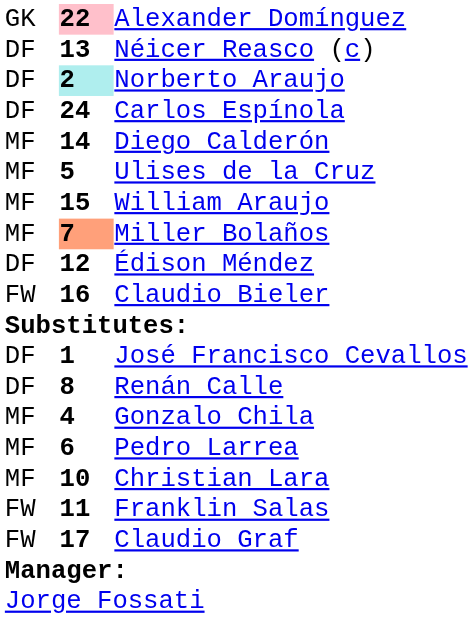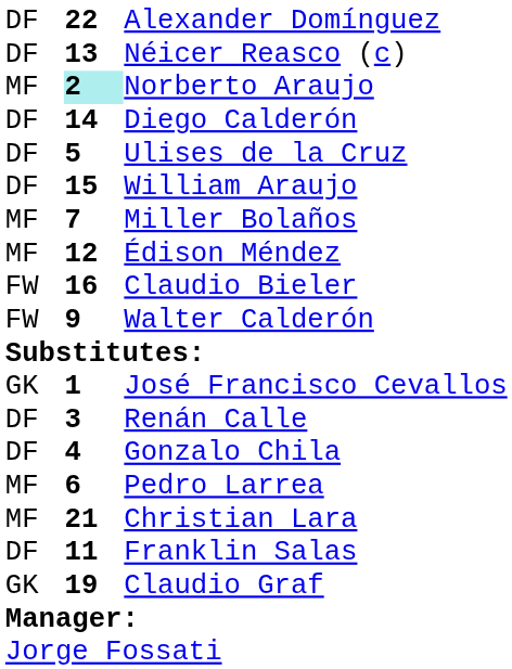 <table style="font-size:90%; margin:0.2em auto;" cellspacing="0" cellpadding="0">
 <tr>
 <th width="25"></th>
 <th width="25"></th>
 </tr>
 <tr>
-<td>GK</td>
-<td style="background: pink;"><strong>22</strong></td>
+<td>DF</td>
+<td><strong>22</strong></td>
 <td> <a href='#'>Alexander Domínguez</a></td>
 </tr>
 <tr>
 <td>DF</td>
 <td><strong>13</strong></td>
 <td> <a href='#'>Néicer Reasco</a> (<a href='#'>c</a>)</td>
 </tr>
 <tr>
-<td>DF</td>
+<td>MF</td>
 <td style="background: paleturquoise;"><strong>2</strong></td>
 <td> <a href='#'>Norberto Araujo</a></td>
 </tr>
 <tr>
 <td>DF</td>
-<td><strong>24</strong></td>
-<td> <a href='#'>Carlos Espínola</a></td>
-<td></td>
-<td></td>
-</tr>
-<tr>
-<td>MF</td>
 <td><strong>14</strong></td>
 <td> <a href='#'>Diego Calderón</a></td>
 </tr>
 <tr>
-<td>MF</td>
+<td>DF</td>
 <td><strong>5</strong></td>
 <td> <a href='#'>Ulises de la Cruz</a></td>
 </tr>
 <tr>
-<td>MF</td>
+<td>DF</td>
 <td><strong>15</strong></td>
 <td> <a href='#'>William Araujo</a></td>
 </tr>
 <tr>
 <td>MF</td>
-<td style="background: lightsalmon;"><strong>7</strong></td>
+<td><strong>7</strong></td>
 <td> <a href='#'>Miller Bolaños</a></td>
 <td></td>
 </tr>
 <tr>
-<td>DF</td>
+<td>MF</td>
 <td><strong>12</strong></td>
 <td> <a href='#'>Édison Méndez</a></td>
 <td></td>
 </tr>
 <tr>
 <td>FW</td>
 <td><strong>16</strong></td>
 <td> <a href='#'>Claudio Bieler</a></td>
 </tr>
 <tr>
+<td>FW</td>
+<td><strong>9</strong></td>
+<td> <a href='#'>Walter Calderón</a></td>
+<td></td>
+<td></td>
+</tr>
+<tr>
 <td colspan=3><strong>Substitutes:</strong></td>
 </tr>
 <tr>
-<td>DF</td>
+<td>GK</td>
 <td><strong>1</strong></td>
 <td> <a href='#'>José Francisco Cevallos</a></td>
 </tr>
 <tr>
 <td>DF</td>
-<td><strong>8</strong></td>
+<td><strong>3</strong></td>
 <td> <a href='#'>Renán Calle</a></td>
 </tr>
 <tr>
-<td>MF</td>
+<td>DF</td>
 <td><strong>4</strong></td>
 <td> <a href='#'>Gonzalo Chila</a></td>
 <td></td>
 </tr>
 <tr>
 <td>MF</td>
 <td><strong>6</strong></td>
 <td> <a href='#'>Pedro Larrea</a></td>
 </tr>
 <tr>
 <td>MF</td>
-<td><strong>10</strong></td>
+<td><strong>21</strong></td>
 <td> <a href='#'>Christian Lara</a></td>
 </tr>
 <tr>
-<td>FW</td>
+<td>DF</td>
 <td><strong>11</strong></td>
 <td> <a href='#'>Franklin Salas</a></td>
 <td></td>
 </tr>
 <tr>
-<td>FW</td>
-<td><strong>17</strong></td>
+<td>GK</td>
+<td><strong>19</strong></td>
 <td> <a href='#'>Claudio Graf</a></td>
 <td></td>
 </tr>
 <tr>
 <td colspan=3><strong>Manager:</strong></td>
 </tr>
 <tr>
 <td colspan=4> <a href='#'>Jorge Fossati</a></td>
 </tr>
 </table>
